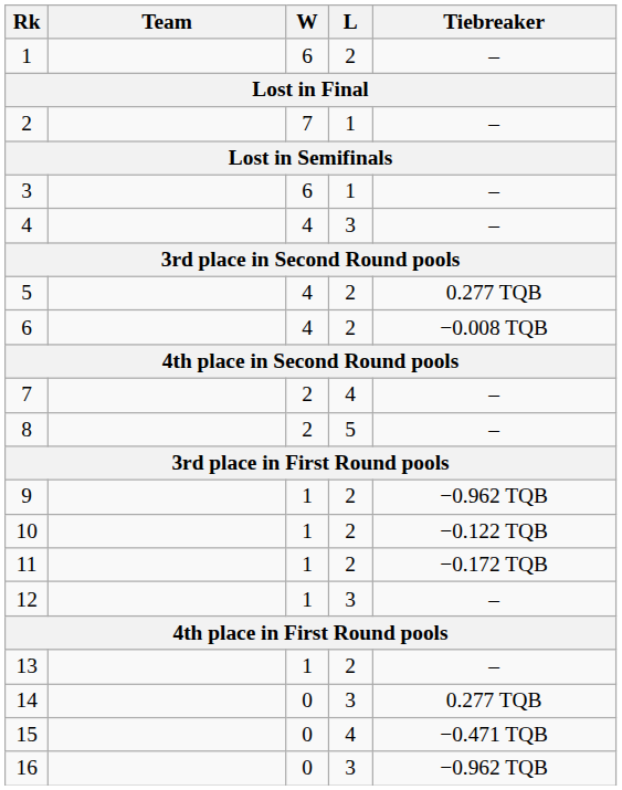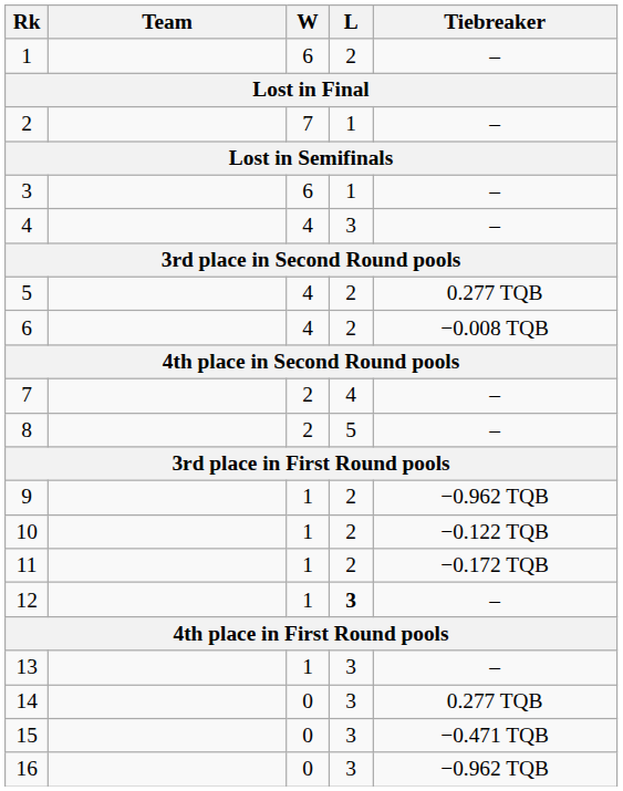 <table class=wikitable style=text-align:center>
 <tr>
 <th width=25>Rk</th>
 <th width=170>Team</th>
 <th width=25>W</th>
 <th width=25>L</th>
 <th width=175>Tiebreaker</th>
 </tr>
 <tr>
 <td>1</td>
 <td align=left></td>
 <td>6</td>
 <td>2</td>
 <td>–</td>
 </tr>
 <tr>
 <th colspan="6">Lost in Final</th>
 </tr>
 <tr>
 <td>2</td>
 <td align=left></td>
 <td>7</td>
 <td>1</td>
 <td>–</td>
 </tr>
 <tr>
 <th colspan="6">Lost in Semifinals</th>
 </tr>
 <tr>
 <td>3</td>
 <td align=left></td>
 <td>6</td>
 <td>1</td>
 <td>–</td>
 </tr>
 <tr>
 <td>4</td>
 <td align=left></td>
 <td>4</td>
 <td>3</td>
 <td>–</td>
 </tr>
 <tr>
 <th colspan="6">3rd place in Second Round pools</th>
 </tr>
 <tr>
 <td>5</td>
 <td align=left></td>
 <td>4</td>
 <td>2</td>
 <td>0.277 TQB</td>
 </tr>
 <tr>
 <td>6</td>
 <td align=left></td>
 <td>4</td>
 <td>2</td>
 <td>−0.008 TQB</td>
 </tr>
 <tr>
 <th colspan="6">4th place in Second Round pools</th>
 </tr>
 <tr>
 <td>7</td>
 <td align=left></td>
 <td>2</td>
 <td>4</td>
 <td>–</td>
 </tr>
 <tr>
 <td>8</td>
 <td align=left></td>
 <td>2</td>
 <td>5</td>
 <td>–</td>
 </tr>
 <tr>
 <th colspan="6">3rd place in First Round pools</th>
 </tr>
 <tr>
 <td>9</td>
 <td align=left></td>
 <td>1</td>
 <td>2</td>
 <td>−0.962 TQB</td>
 </tr>
 <tr>
 <td>10</td>
 <td align=left></td>
 <td>1</td>
 <td>2</td>
 <td>−0.122 TQB</td>
 </tr>
 <tr>
 <td>11</td>
 <td align=left></td>
 <td>1</td>
 <td>2</td>
 <td>−0.172 TQB</td>
 </tr>
 <tr>
 <td>12</td>
 <td align=left></td>
 <td>1</td>
-<td>3</td>
+<td><strong>3</strong></td>
 <td>–</td>
 </tr>
 <tr>
 <th colspan="6">4th place in First Round pools</th>
 </tr>
 <tr>
 <td>13</td>
 <td align=left></td>
 <td>1</td>
-<td>2</td>
+<td>3</td>
 <td>–</td>
 </tr>
 <tr>
 <td>14</td>
 <td align=left></td>
 <td>0</td>
 <td>3</td>
 <td>0.277 TQB</td>
 </tr>
 <tr>
 <td>15</td>
 <td align=left></td>
 <td>0</td>
-<td>4</td>
+<td>3</td>
 <td>−0.471 TQB</td>
 </tr>
 <tr>
 <td>16</td>
 <td align=left></td>
 <td>0</td>
 <td>3</td>
 <td>−0.962 TQB</td>
 </tr>
 </table>
